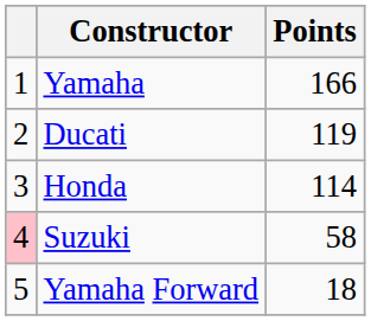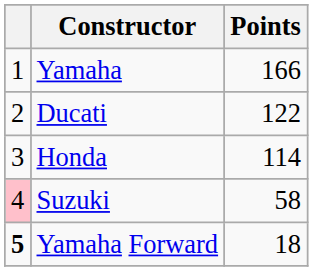 <table class="wikitable" style="font-size: 95%;">
 <tr>
 <th></th>
 <th>Constructor</th>
 <th>Points</th>
 </tr>
 <tr>
 <td align=center>1</td>
 <td> <a href='#'>Yamaha</a></td>
 <td align=right>166</td>
 </tr>
 <tr>
 <td align=center>2</td>
 <td> <a href='#'>Ducati</a></td>
-<td align=right>119</td>
+<td align=right>122</td>
 </tr>
 <tr>
 <td align=center>3</td>
 <td> <a href='#'>Honda</a></td>
 <td align=right>114</td>
 </tr>
 <tr>
 <td align=center style="background: pink;">4</td>
 <td> <a href='#'>Suzuki</a></td>
 <td align=right>58</td>
 </tr>
 <tr>
-<td align=center>5</td>
+<td align=center><strong>5</strong></td>
 <td> <a href='#'>Yamaha</a> <a href='#'>Forward</a></td>
 <td align=right>18</td>
 </tr>
 </table>
